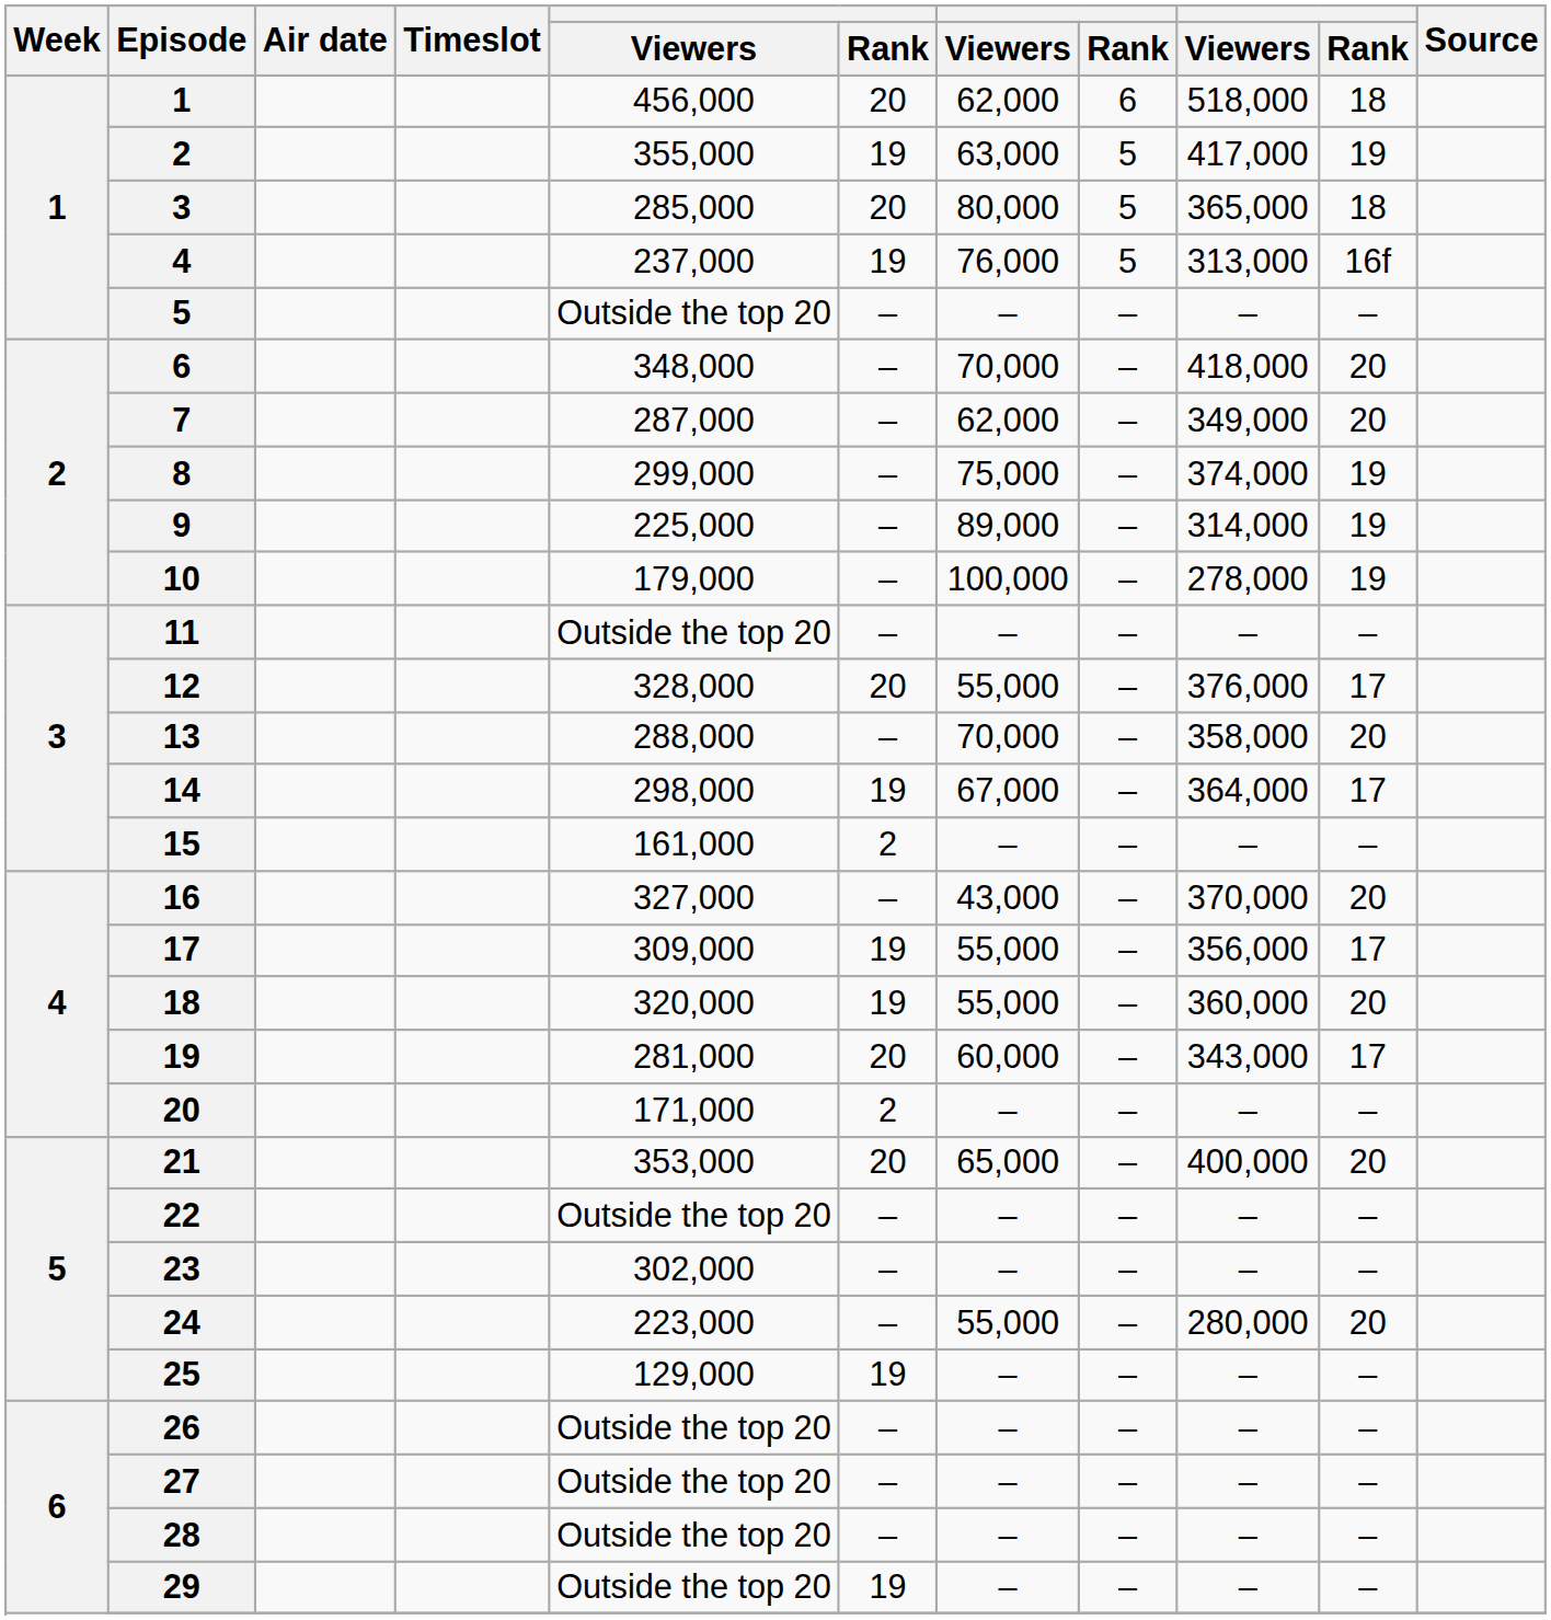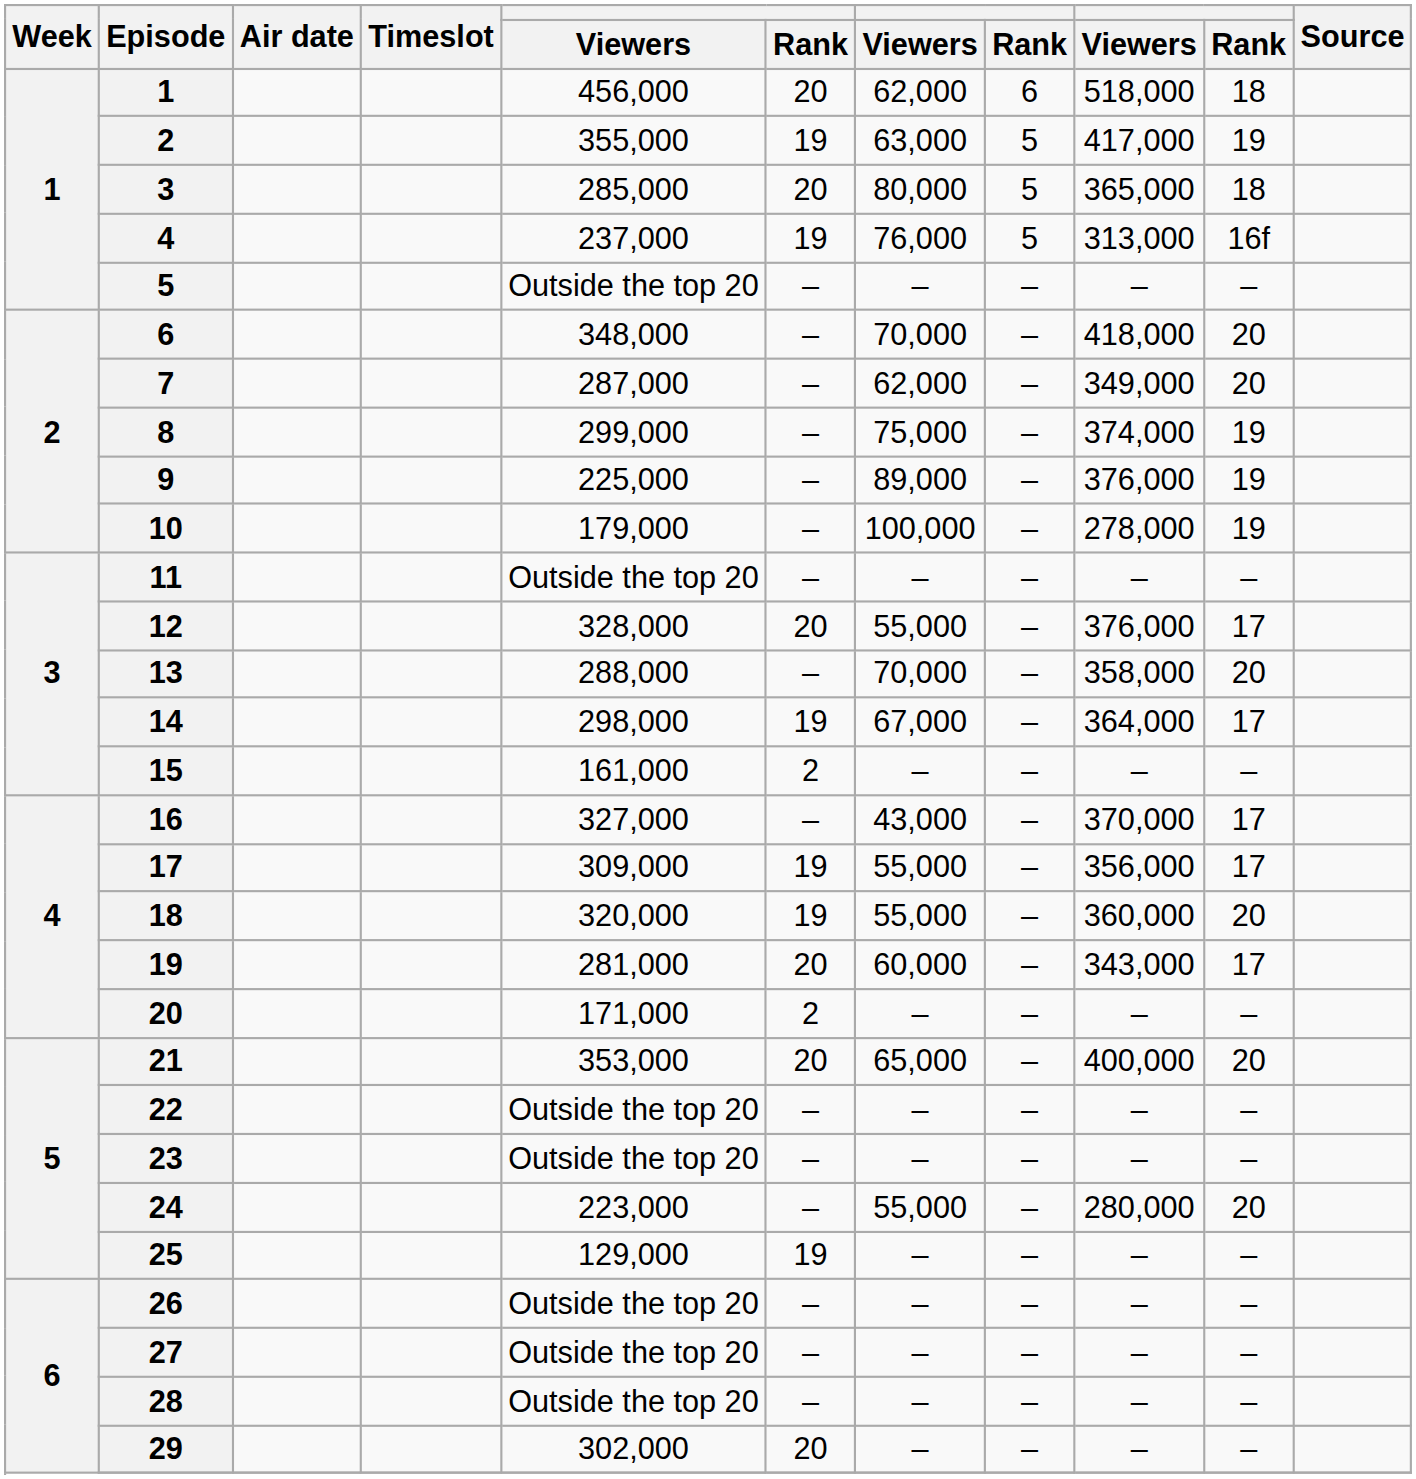 <table class="wikitable nowrap" style="text-align:center; font-size:90%; line-height:16px;">
 <tr>
 <th rowspan="2">Week</th>
 <th rowspan="2">Episode</th>
 <th rowspan="2" class="unsortable">Air date</th>
 <th rowspan="2" class="unsortable">Timeslot</th>
 <th colspan="2"></th>
 <th colspan="2"></th>
 <th colspan="2"></th>
 <th rowspan="2">Source</th>
 </tr>
 <tr>
 <th>Viewers</th>
 <th>Rank</th>
 <th>Viewers</th>
 <th>Rank</th>
 <th>Viewers</th>
 <th>Rank</th>
 </tr>
 <tr>
 <th rowspan="5">1</th>
 <th>1</th>
 <td style="text-align:left"></td>
 <td style="text-align:left"></td>
 <td>456,000</td>
 <td>20</td>
 <td>62,000</td>
 <td>6</td>
 <td>518,000</td>
 <td>18</td>
 <td></td>
 </tr>
 <tr>
 <th>2</th>
 <td style="text-align:left"></td>
 <td style="text-align:left"></td>
 <td>355,000</td>
 <td>19</td>
 <td>63,000</td>
 <td>5</td>
 <td>417,000</td>
 <td>19</td>
 <td></td>
 </tr>
 <tr>
 <th>3</th>
 <td style="text-align:left"></td>
 <td style="text-align:left"></td>
 <td>285,000</td>
 <td>20</td>
 <td>80,000</td>
 <td>5</td>
 <td>365,000</td>
 <td>18</td>
 <td></td>
 </tr>
 <tr>
 <th>4</th>
 <td style="text-align:left"></td>
 <td style="text-align:left"></td>
 <td>237,000</td>
 <td>19</td>
 <td>76,000</td>
 <td>5</td>
 <td>313,000</td>
 <td>16f</td>
 <td></td>
 </tr>
 <tr>
 <th>5</th>
 <td style="text-align:left"></td>
 <td style="text-align:left"></td>
 <td>Outside the top 20</td>
 <td>–</td>
 <td>–</td>
 <td>–</td>
 <td>–</td>
 <td>–</td>
 <td></td>
 </tr>
 <tr>
 <th rowspan="5">2</th>
 <th>6</th>
 <td style="text-align:left"></td>
 <td style="text-align:left"></td>
 <td>348,000</td>
 <td>–</td>
 <td>70,000</td>
 <td>–</td>
 <td>418,000</td>
 <td>20</td>
 <td></td>
 </tr>
 <tr>
 <th>7</th>
 <td style="text-align:left"></td>
 <td style="text-align:left"></td>
 <td>287,000</td>
 <td>–</td>
 <td>62,000</td>
 <td>–</td>
 <td>349,000</td>
 <td>20</td>
 <td></td>
 </tr>
 <tr>
 <th>8</th>
 <td style="text-align:left"></td>
 <td style="text-align:left"></td>
 <td>299,000</td>
 <td>–</td>
 <td>75,000</td>
 <td>–</td>
 <td>374,000</td>
 <td>19</td>
 <td></td>
 </tr>
 <tr>
 <th>9</th>
 <td style="text-align:left"></td>
 <td style="text-align:left"></td>
 <td>225,000</td>
 <td>–</td>
 <td>89,000</td>
 <td>–</td>
-<td>314,000</td>
+<td>376,000</td>
 <td>19</td>
 <td></td>
 </tr>
 <tr>
 <th>10</th>
 <td style="text-align:left"></td>
 <td style="text-align:left"></td>
 <td>179,000</td>
 <td>–</td>
 <td>100,000</td>
 <td>–</td>
 <td>278,000</td>
 <td>19</td>
 <td></td>
 </tr>
 <tr>
 <th rowspan="5">3</th>
 <th>11</th>
 <td style="text-align:left"></td>
 <td style="text-align:left"></td>
 <td>Outside the top 20</td>
 <td>–</td>
 <td>–</td>
 <td>–</td>
 <td>–</td>
 <td>–</td>
 <td></td>
 </tr>
 <tr>
 <th>12</th>
 <td style="text-align:left"></td>
 <td style="text-align:left"></td>
 <td>328,000</td>
 <td>20</td>
 <td>55,000</td>
 <td>–</td>
 <td>376,000</td>
 <td>17</td>
 <td></td>
 </tr>
 <tr>
 <th>13</th>
 <td style="text-align:left"></td>
 <td style="text-align:left"></td>
 <td>288,000</td>
 <td>–</td>
 <td>70,000</td>
 <td>–</td>
 <td>358,000</td>
 <td>20</td>
 <td></td>
 </tr>
 <tr>
 <th>14</th>
 <td style="text-align:left"></td>
 <td style="text-align:left"></td>
 <td>298,000</td>
 <td>19</td>
 <td>67,000</td>
 <td>–</td>
 <td>364,000</td>
 <td>17</td>
 <td></td>
 </tr>
 <tr>
 <th>15</th>
 <td style="text-align:left"></td>
 <td style="text-align:left"></td>
 <td>161,000</td>
 <td>2</td>
 <td>–</td>
 <td>–</td>
 <td>–</td>
 <td>–</td>
 <td></td>
 </tr>
 <tr>
 <th rowspan="5">4</th>
 <th>16</th>
 <td style="text-align:left"></td>
 <td style="text-align:left"></td>
 <td>327,000</td>
 <td>–</td>
 <td>43,000</td>
 <td>–</td>
 <td>370,000</td>
-<td>20</td>
+<td>17</td>
 <td></td>
 </tr>
 <tr>
 <th>17</th>
 <td style="text-align:left"></td>
 <td style="text-align:left"></td>
 <td>309,000</td>
 <td>19</td>
 <td>55,000</td>
 <td>–</td>
 <td>356,000</td>
 <td>17</td>
 <td></td>
 </tr>
 <tr>
 <th>18</th>
 <td style="text-align:left"></td>
 <td style="text-align:left"></td>
 <td>320,000</td>
 <td>19</td>
 <td>55,000</td>
 <td>–</td>
 <td>360,000</td>
 <td>20</td>
 <td></td>
 </tr>
 <tr>
 <th>19</th>
 <td style="text-align:left"></td>
 <td style="text-align:left"></td>
 <td>281,000</td>
 <td>20</td>
 <td>60,000</td>
 <td>–</td>
 <td>343,000</td>
 <td>17</td>
 <td></td>
 </tr>
 <tr>
 <th>20</th>
 <td style="text-align:left"></td>
 <td style="text-align:left"></td>
 <td>171,000</td>
 <td>2</td>
 <td>–</td>
 <td>–</td>
 <td>–</td>
 <td>–</td>
 <td></td>
 </tr>
 <tr>
 <th rowspan="5">5</th>
 <th>21</th>
 <td style="text-align:left"></td>
 <td style="text-align:left"></td>
 <td>353,000</td>
 <td>20</td>
 <td>65,000</td>
 <td>–</td>
 <td>400,000</td>
 <td>20</td>
 <td></td>
 </tr>
 <tr>
 <th>22</th>
 <td style="text-align:left"></td>
 <td style="text-align:left"></td>
 <td>Outside the top 20</td>
 <td>–</td>
 <td>–</td>
 <td>–</td>
 <td>–</td>
 <td>–</td>
 <td></td>
 </tr>
 <tr>
 <th>23</th>
 <td style="text-align:left"></td>
 <td style="text-align:left"></td>
-<td>302,000</td>
+<td>Outside the top 20</td>
 <td>–</td>
 <td>–</td>
 <td>–</td>
 <td>–</td>
 <td>–</td>
 <td></td>
 </tr>
 <tr>
 <th>24</th>
 <td style="text-align:left"></td>
 <td style="text-align:left"></td>
 <td>223,000</td>
 <td>–</td>
 <td>55,000</td>
 <td>–</td>
 <td>280,000</td>
 <td>20</td>
 <td></td>
 </tr>
 <tr>
 <th>25</th>
 <td style="text-align:left"></td>
 <td style="text-align:left"></td>
 <td>129,000</td>
 <td>19</td>
 <td>–</td>
 <td>–</td>
 <td>–</td>
 <td>–</td>
 <td></td>
 </tr>
 <tr>
 <th rowspan="5">6</th>
 <th>26</th>
 <td style="text-align:left"></td>
 <td style="text-align:left"></td>
 <td>Outside the top 20</td>
 <td>–</td>
 <td>–</td>
 <td>–</td>
 <td>–</td>
 <td>–</td>
 <td></td>
 </tr>
 <tr>
 <th>27</th>
 <td style="text-align:left"></td>
 <td style="text-align:left"></td>
 <td>Outside the top 20</td>
 <td>–</td>
 <td>–</td>
 <td>–</td>
 <td>–</td>
 <td>–</td>
 <td></td>
 </tr>
 <tr>
 <th>28</th>
 <td style="text-align:left"></td>
 <td style="text-align:left"></td>
 <td>Outside the top 20</td>
 <td>–</td>
 <td>–</td>
 <td>–</td>
 <td>–</td>
 <td>–</td>
 <td></td>
 </tr>
 <tr>
 <th>29</th>
 <td style="text-align:left"></td>
 <td style="text-align:left"></td>
-<td>Outside the top 20</td>
-<td>19</td>
+<td>302,000</td>
+<td>20</td>
 <td>–</td>
 <td>–</td>
 <td>–</td>
 <td>–</td>
 <td></td>
 </tr>
 <tr>
 </tr>
 </table>
